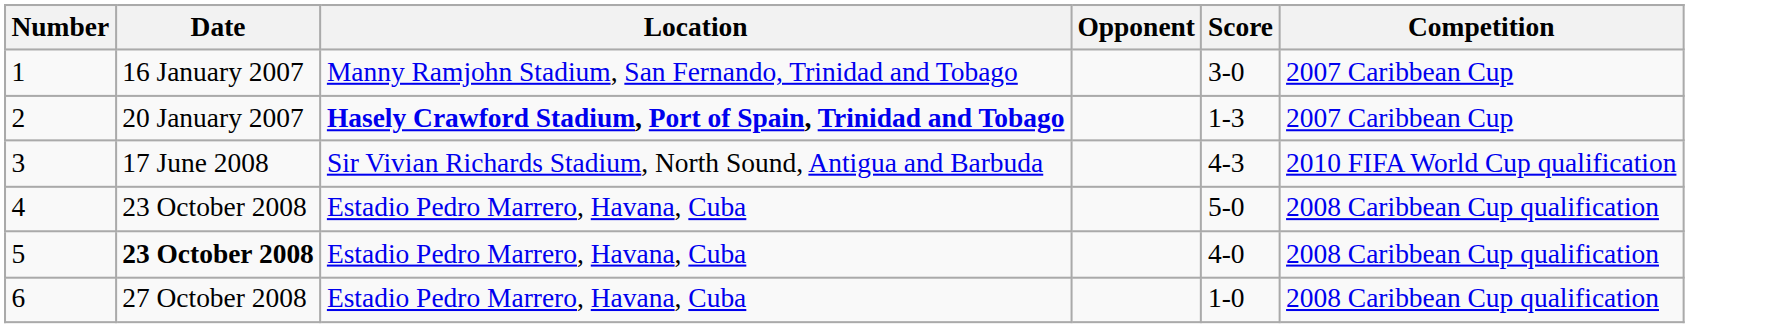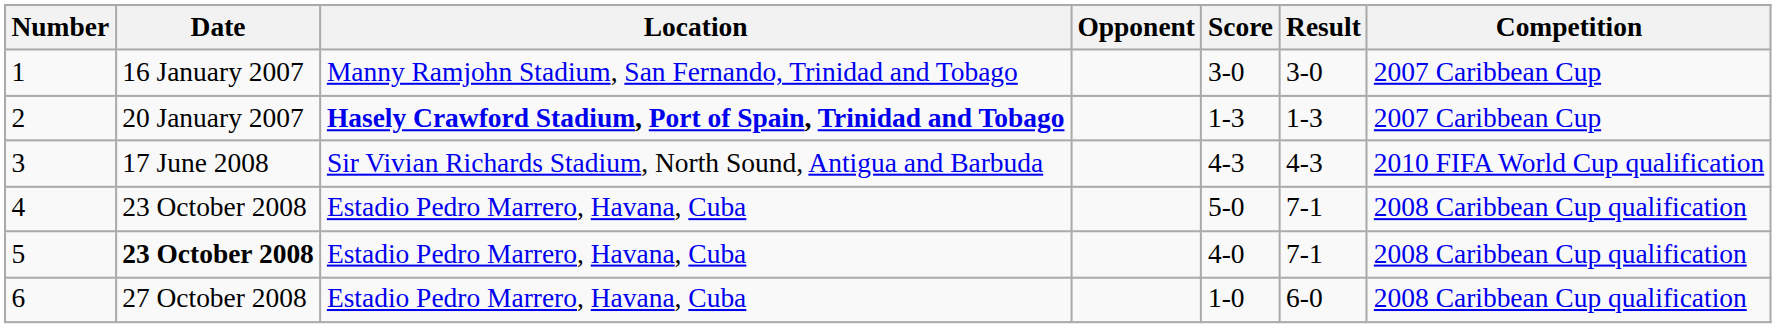 <table class="wikitable" style="font-size:85%;">
 <tr>
 <th>Number</th>
 <th>Date</th>
 <th>Location</th>
 <th>Opponent</th>
 <th>Score</th>
+<th>Result</th>
 <th>Competition</th>
 </tr>
 <tr>
 <td>1</td>
 <td>16 January 2007</td>
 <td><a href='#'>Manny Ramjohn Stadium</a>, <a href='#'>San Fernando, Trinidad and Tobago</a></td>
 <td></td>
+<td>3-0</td>
 <td>3-0</td>
 <td><a href='#'>2007 Caribbean Cup</a></td>
 </tr>
 <tr>
 <td>2</td>
 <td>20 January 2007</td>
 <td><strong><a href='#'>Hasely Crawford Stadium</a>, <a href='#'>Port of Spain</a>, <a href='#'>Trinidad and Tobago</a></strong></td>
 <td></td>
 <td>1-3</td>
+<td>1-3</td>
 <td><a href='#'>2007 Caribbean Cup</a></td>
 </tr>
 <tr>
 <td>3</td>
 <td>17 June 2008</td>
 <td><a href='#'>Sir Vivian Richards Stadium</a>, North Sound, <a href='#'>Antigua and Barbuda</a></td>
 <td></td>
+<td>4-3</td>
 <td>4-3</td>
 <td><a href='#'>2010 FIFA World Cup qualification</a></td>
 </tr>
 <tr>
 <td>4</td>
 <td>23 October 2008</td>
 <td><a href='#'>Estadio Pedro Marrero</a>, <a href='#'>Havana</a>, <a href='#'>Cuba</a></td>
 <td></td>
 <td>5-0</td>
+<td>7-1</td>
 <td><a href='#'>2008 Caribbean Cup qualification</a></td>
 </tr>
 <tr>
 <td>5</td>
 <td><strong>23 October 2008</strong></td>
 <td><a href='#'>Estadio Pedro Marrero</a>, <a href='#'>Havana</a>, <a href='#'>Cuba</a></td>
 <td></td>
 <td>4-0</td>
+<td>7-1</td>
 <td><a href='#'>2008 Caribbean Cup qualification</a></td>
 </tr>
 <tr>
 <td>6</td>
 <td>27 October 2008</td>
 <td><a href='#'>Estadio Pedro Marrero</a>, <a href='#'>Havana</a>, <a href='#'>Cuba</a></td>
 <td></td>
 <td>1-0</td>
+<td>6-0</td>
 <td><a href='#'>2008 Caribbean Cup qualification</a></td>
 </tr>
 </table>
